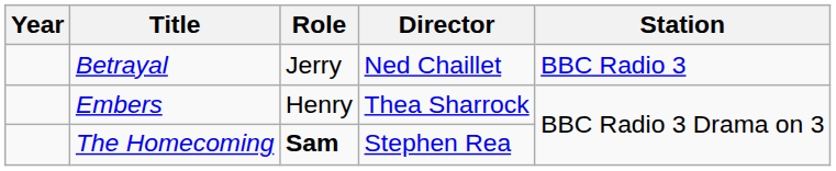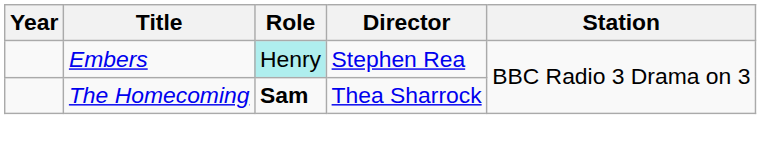 <table class="wikitable sortable">
 <tr>
 <th>Year</th>
 <th>Title</th>
 <th>Role</th>
 <th>Director</th>
 <th>Station</th>
 </tr>
 <tr>
 <td></td>
-<td><em><a href='#'>Betrayal</a></em></td>
-<td>Jerry</td>
-<td><a href='#'>Ned Chaillet</a></td>
-<td><a href='#'>BBC Radio 3</a></td>
-</tr>
-<tr>
-<td></td>
 <td><em><a href='#'>Embers</a></em></td>
-<td>Henry</td>
-<td><a href='#'>Thea Sharrock</a></td>
+<td style="background: paleturquoise;">Henry</td>
+<td><a href='#'>Stephen Rea</a></td>
 <td rowspan=2>BBC Radio 3 Drama on 3</td>
 </tr>
 <tr>
 <td></td>
 <td><em><a href='#'>The Homecoming</a></em></td>
 <td><strong>Sam</strong></td>
-<td><a href='#'>Stephen Rea</a></td>
+<td><a href='#'>Thea Sharrock</a></td>
 </tr>
 </table>
